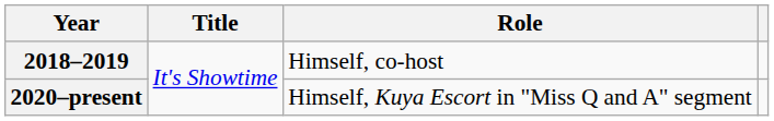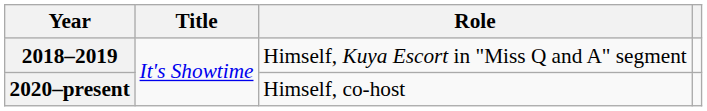 <table class="wikitable sortable plainrowheaders">
 <tr>
 <th scope="col">Year</th>
 <th scope="col">Title</th>
 <th scope="col">Role</th>
 <th scope="col"></th>
 </tr>
 <tr>
 <th scope="row">2018–2019</th>
 <td rowspan=2><em><a href='#'>It's Showtime</a></em></td>
-<td>Himself, co-host</td>
+<td>Himself, <em>Kuya Escort</em> in "Miss Q and A" segment</td>
 <td style="text-align:center"></td>
 </tr>
 <tr>
 <th scope="row">2020–present</th>
-<td>Himself, <em>Kuya Escort</em> in "Miss Q and A" segment</td>
+<td>Himself, co-host</td>
 <td style="text-align:center"></td>
 </tr>
 </table>
